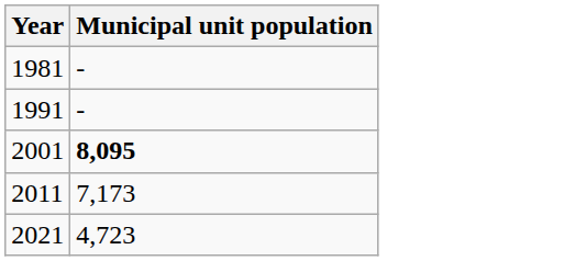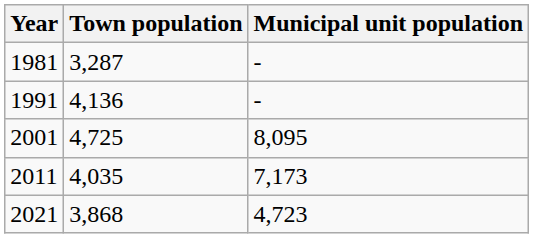 <table class=wikitable>
 <tr>
 <th>Year</th>
+<th>Town population</th>
 <th>Municipal unit population</th>
 </tr>
 <tr>
 <td>1981</td>
+<td>3,287</td>
 <td>-</td>
 </tr>
 <tr>
 <td>1991</td>
+<td>4,136</td>
 <td>-</td>
 </tr>
 <tr>
 <td>2001</td>
-<td><strong>8,095</strong></td>
+<td>4,725</td>
+<td>8,095</td>
 </tr>
 <tr>
 <td>2011</td>
+<td>4,035</td>
 <td>7,173</td>
 </tr>
 <tr>
 <td>2021</td>
+<td>3,868</td>
 <td>4,723</td>
 </tr>
 </table>
